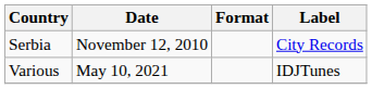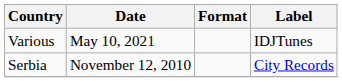 <table class="wikitable plainrowheaders">
 <tr>
 <th scope="col">Country</th>
 <th scope="col">Date</th>
 <th scope="col">Format</th>
 <th scope="col">Label</th>
 </tr>
 <tr>
+<td>Various</td>
+<td>May 10, 2021</td>
+<td></td>
+<td>IDJTunes</td>
+</tr>
+<tr>
 <td>Serbia</td>
 <td>November  12, 2010</td>
 <td></td>
 <td><a href='#'>City Records</a></td>
 </tr>
 <tr>
-<td>Various</td>
-<td>May 10, 2021</td>
-<td></td>
-<td>IDJTunes</td>
-</tr>
-<tr>
 </tr>
 </table>
